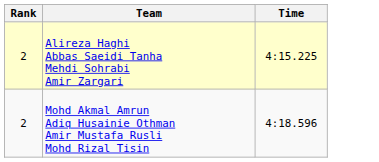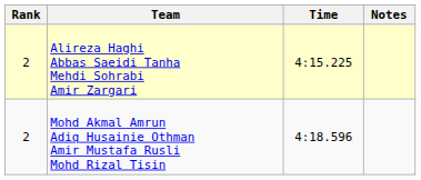 <table class=wikitable style="text-align:center">
 <tr>
 <th width=40>Rank</th>
 <th width=250>Team</th>
 <th width=80>Time</th>
+<th width=50>Notes</th>
 </tr>
 <tr bgcolor="#ffffcc">
 <td>2</td>
 <td align=left><br><a href='#'>Alireza Haghi</a><br><a href='#'>Abbas Saeidi Tanha</a><br><a href='#'>Mehdi Sohrabi</a><br><a href='#'>Amir Zargari</a></td>
 <td>4:15.225</td>
+<td></td>
 </tr>
 <tr>
 <td>2</td>
 <td align=left><br><a href='#'>Mohd Akmal Amrun</a><br><a href='#'>Adiq Husainie Othman</a><br><a href='#'>Amir Mustafa Rusli</a><br><a href='#'>Mohd Rizal Tisin</a></td>
 <td>4:18.596</td>
+<td></td>
 </tr>
 </table>
